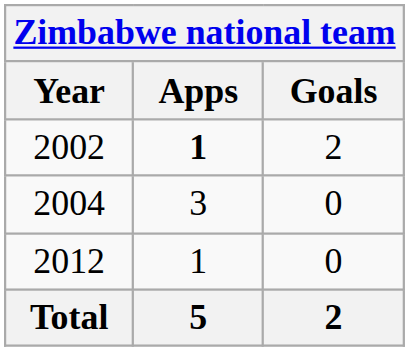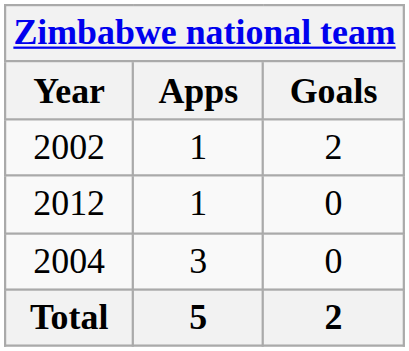 <table class="wikitable" style="text-align:center">
 <tr>
 <th colspan=3><a href='#'>Zimbabwe national team</a></th>
 </tr>
 <tr>
 <th>Year</th>
 <th>Apps</th>
 <th>Goals</th>
 </tr>
 <tr>
 <td>2002</td>
-<td><strong>1</strong></td>
+<td>1</td>
 <td>2</td>
+</tr>
+<tr>
+<td>2012</td>
+<td>1</td>
+<td>0</td>
 </tr>
 <tr>
 <td>2004</td>
 <td>3</td>
-<td>0</td>
-</tr>
-<tr>
-<td>2012</td>
-<td>1</td>
 <td>0</td>
 </tr>
 <tr>
 <th>Total</th>
 <th>5</th>
 <th>2</th>
 </tr>
 </table>
